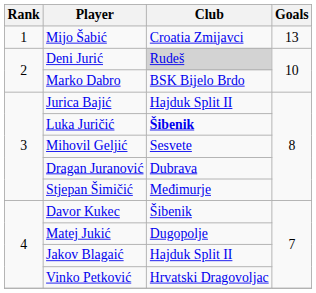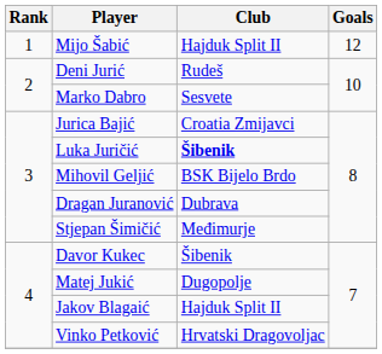 <table class="wikitable" style="text-align:center">
 <tr>
 <th>Rank</th>
 <th>Player</th>
 <th>Club</th>
 <th>Goals</th>
 </tr>
 <tr>
 <td rowspan=1>1</td>
 <td align="left"> <a href='#'>Mijo Šabić</a></td>
-<td align="left"><a href='#'>Croatia Zmijavci</a></td>
-<td rowspan=1>13</td>
+<td align="left"><a href='#'>Hajduk Split II</a></td>
+<td rowspan=1>12</td>
 </tr>
 <tr>
 <td rowspan=2>2</td>
 <td align="left"> <a href='#'>Deni Jurić</a></td>
-<td align="left" style="background: lightgrey;"><a href='#'>Rudeš</a></td>
+<td align="left"><a href='#'>Rudeš</a></td>
 <td rowspan=2>10</td>
 </tr>
 <tr>
 <td align="left"> <a href='#'>Marko Dabro</a></td>
-<td align="left"><a href='#'>BSK Bijelo Brdo</a></td>
+<td align="left"><a href='#'>Sesvete</a></td>
 </tr>
 <tr>
 <td rowspan=5>3</td>
 <td align="left"> <a href='#'>Jurica Bajić</a></td>
-<td align="left"><a href='#'>Hajduk Split II</a></td>
+<td align="left"><a href='#'>Croatia Zmijavci</a></td>
 <td rowspan=5>8</td>
 </tr>
 <tr>
 <td align="left"> <a href='#'>Luka Juričić</a></td>
 <td align="left"><strong><a href='#'>Šibenik</a></strong></td>
 </tr>
 <tr>
 <td align="left"> <a href='#'>Mihovil Geljić</a></td>
-<td align="left"><a href='#'>Sesvete</a></td>
+<td align="left"><a href='#'>BSK Bijelo Brdo</a></td>
 </tr>
 <tr>
 <td align="left"> <a href='#'>Dragan Juranović</a></td>
 <td align="left"><a href='#'>Dubrava</a></td>
 </tr>
 <tr>
 <td align="left"> <a href='#'>Stjepan Šimičić</a></td>
 <td align="left"><a href='#'>Međimurje</a></td>
 </tr>
 <tr>
 <td rowspan=4>4</td>
 <td align="left"> <a href='#'>Davor Kukec</a></td>
 <td align="left"><a href='#'>Šibenik</a></td>
 <td rowspan=4>7</td>
 </tr>
 <tr>
 <td align="left"> <a href='#'>Matej Jukić</a></td>
 <td align="left"><a href='#'>Dugopolje</a></td>
 </tr>
 <tr>
 <td align="left"> <a href='#'>Jakov Blagaić</a></td>
 <td align="left"><a href='#'>Hajduk Split II</a></td>
 </tr>
 <tr>
 <td align="left"> <a href='#'>Vinko Petković</a></td>
 <td align="left"><a href='#'>Hrvatski Dragovoljac</a></td>
 </tr>
 <tr>
 </tr>
 </table>
